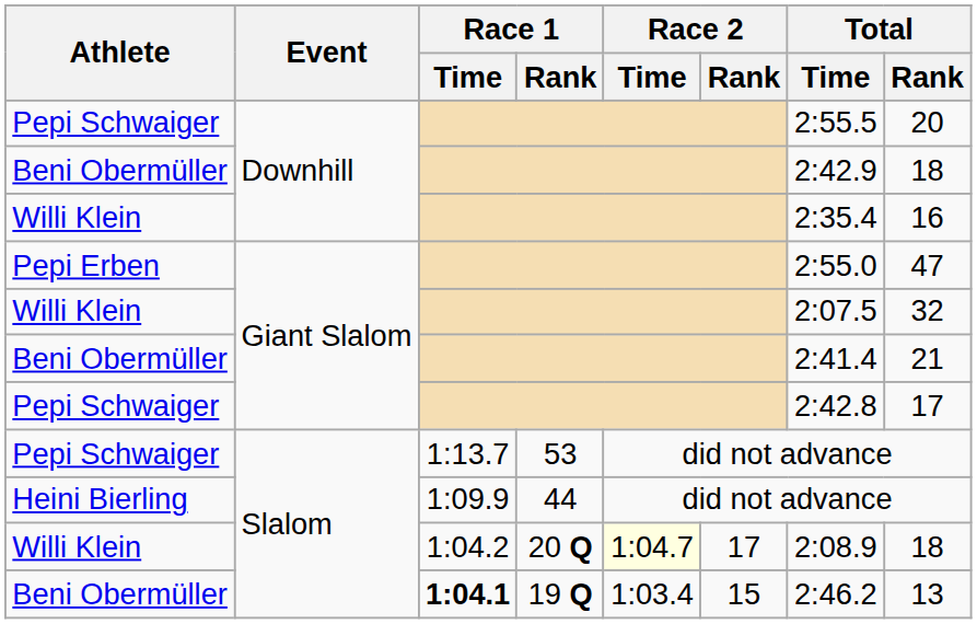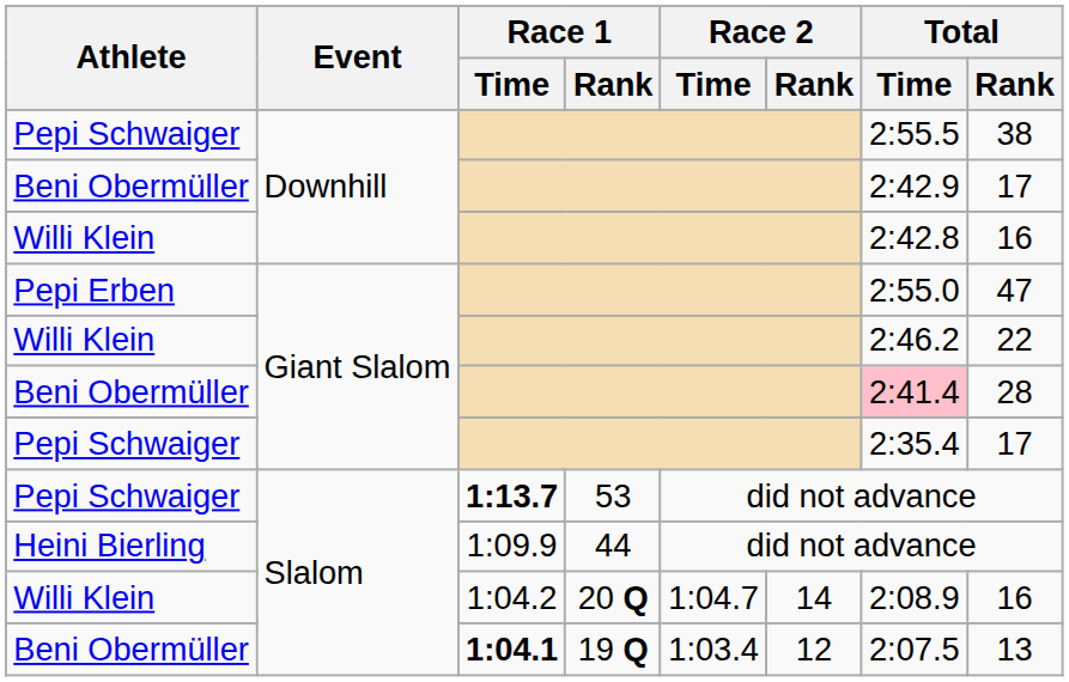 <table class="wikitable" style="font-size:90%">
 <tr>
 <th rowspan="2">Athlete</th>
 <th rowspan="2">Event</th>
 <th colspan="2">Race 1</th>
 <th colspan="2">Race 2</th>
 <th colspan="2">Total</th>
 </tr>
 <tr>
 <th>Time</th>
 <th>Rank</th>
 <th>Time</th>
 <th>Rank</th>
 <th>Time</th>
 <th>Rank</th>
 </tr>
 <tr>
 <td><a href='#'>Pepi Schwaiger</a></td>
 <td rowspan="3">Downhill</td>
 <td colspan="4" bgcolor="wheat"></td>
 <td align="center">2:55.5</td>
-<td align="center">20</td>
+<td align="center">38</td>
 </tr>
 <tr>
 <td><a href='#'>Beni Obermüller</a></td>
 <td colspan="4" bgcolor="wheat"></td>
 <td align="center">2:42.9</td>
-<td align="center">18</td>
+<td align="center">17</td>
 </tr>
 <tr>
 <td><a href='#'>Willi Klein</a></td>
 <td colspan="4" bgcolor="wheat"></td>
-<td align="center">2:35.4</td>
+<td align="center">2:42.8</td>
 <td align="center">16</td>
 </tr>
 <tr>
 <td><a href='#'>Pepi Erben</a></td>
 <td rowspan="4">Giant Slalom</td>
 <td colspan="4" bgcolor="wheat"></td>
 <td align="center">2:55.0</td>
 <td align="center">47</td>
 </tr>
 <tr>
 <td><a href='#'>Willi Klein</a></td>
 <td colspan="4" bgcolor="wheat"></td>
-<td align="center">2:07.5</td>
-<td align="center">32</td>
+<td align="center">2:46.2</td>
+<td align="center">22</td>
 </tr>
 <tr>
 <td><a href='#'>Beni Obermüller</a></td>
 <td colspan="4" bgcolor="wheat"></td>
-<td align="center">2:41.4</td>
-<td align="center">21</td>
+<td align="center" style="background: pink;">2:41.4</td>
+<td align="center">28</td>
 </tr>
 <tr>
 <td><a href='#'>Pepi Schwaiger</a></td>
 <td colspan="4" bgcolor="wheat"></td>
-<td align="center">2:42.8</td>
+<td align="center">2:35.4</td>
 <td align="center">17</td>
 </tr>
 <tr>
 <td><a href='#'>Pepi Schwaiger</a></td>
 <td rowspan="4">Slalom</td>
-<td align="center">1:13.7</td>
+<td align="center"><strong>1:13.7</strong></td>
 <td align="center">53</td>
 <td colspan="4" align="center">did not advance</td>
 </tr>
 <tr>
 <td><a href='#'>Heini Bierling</a></td>
 <td align="center">1:09.9</td>
 <td align="center">44</td>
 <td colspan="4" align="center">did not advance</td>
 </tr>
 <tr>
 <td><a href='#'>Willi Klein</a></td>
 <td align="center">1:04.2</td>
 <td align="center">20 <strong>Q</strong></td>
-<td align="center" style="background: lightyellow;">1:04.7</td>
-<td align="center">17</td>
+<td align="center">1:04.7</td>
+<td align="center">14</td>
 <td align="center">2:08.9</td>
-<td align="center">18</td>
+<td align="center">16</td>
 </tr>
 <tr>
 <td><a href='#'>Beni Obermüller</a></td>
 <td align="center"><strong>1:04.1</strong></td>
 <td align="center">19 <strong>Q</strong></td>
 <td align="center">1:03.4</td>
-<td align="center">15</td>
-<td align="center">2:46.2</td>
+<td align="center">12</td>
+<td align="center">2:07.5</td>
 <td align="center">13</td>
 </tr>
 </table>
